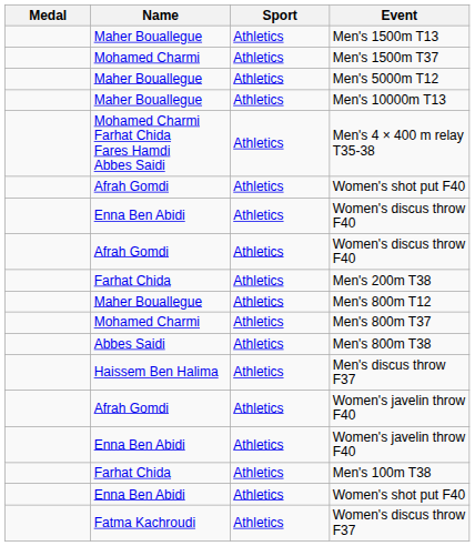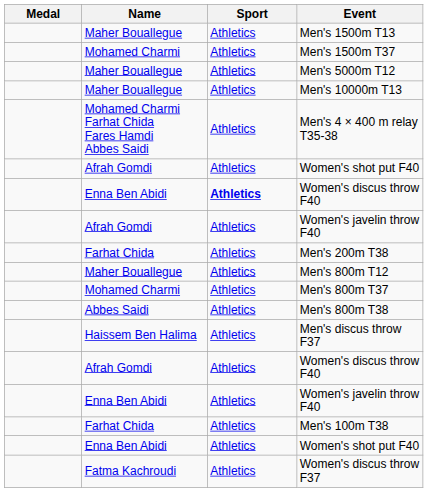 <table class="wikitable">
 <tr>
 <th style="width:6em">Medal</th>
 <th style="width:10em">Name</th>
 <th style="width:7em">Sport</th>
 <th style="width:10em">Event</th>
 </tr>
 <tr>
 <td></td>
 <td><a href='#'>Maher Bouallegue</a></td>
 <td><a href='#'>Athletics</a></td>
 <td>Men's 1500m T13</td>
 </tr>
 <tr>
 <td></td>
 <td><a href='#'>Mohamed Charmi</a></td>
 <td><a href='#'>Athletics</a></td>
 <td>Men's 1500m T37</td>
 </tr>
 <tr>
 <td></td>
 <td><a href='#'>Maher Bouallegue</a></td>
 <td><a href='#'>Athletics</a></td>
 <td>Men's 5000m T12</td>
 </tr>
 <tr>
 <td></td>
 <td><a href='#'>Maher Bouallegue</a></td>
 <td><a href='#'>Athletics</a></td>
 <td>Men's 10000m T13</td>
 </tr>
 <tr>
 <td></td>
 <td><a href='#'>Mohamed Charmi</a><br> <a href='#'>Farhat Chida</a><br> <a href='#'>Fares Hamdi</a><br> <a href='#'>Abbes Saidi</a></td>
 <td><a href='#'>Athletics</a></td>
 <td>Men's 4 × 400 m relay T35-38</td>
 </tr>
 <tr>
 <td></td>
 <td><a href='#'>Afrah Gomdi</a></td>
 <td><a href='#'>Athletics</a></td>
 <td>Women's shot put F40</td>
 </tr>
 <tr>
 <td></td>
 <td><a href='#'>Enna Ben Abidi</a></td>
-<td><a href='#'>Athletics</a></td>
+<td><strong><a href='#'>Athletics</a></strong></td>
 <td>Women's discus throw F40</td>
 </tr>
 <tr>
 <td></td>
 <td><a href='#'>Afrah Gomdi</a></td>
 <td><a href='#'>Athletics</a></td>
-<td>Women's discus throw F40</td>
+<td>Women's javelin throw F40</td>
 </tr>
 <tr>
 <td></td>
 <td><a href='#'>Farhat Chida</a></td>
 <td><a href='#'>Athletics</a></td>
 <td>Men's 200m T38</td>
 </tr>
 <tr>
 <td></td>
 <td><a href='#'>Maher Bouallegue</a></td>
 <td><a href='#'>Athletics</a></td>
 <td>Men's 800m T12</td>
 </tr>
 <tr>
 <td></td>
 <td><a href='#'>Mohamed Charmi</a></td>
 <td><a href='#'>Athletics</a></td>
 <td>Men's 800m T37</td>
 </tr>
 <tr>
 <td></td>
 <td><a href='#'>Abbes Saidi</a></td>
 <td><a href='#'>Athletics</a></td>
 <td>Men's 800m T38</td>
 </tr>
 <tr>
 <td></td>
 <td><a href='#'>Haissem Ben Halima</a></td>
 <td><a href='#'>Athletics</a></td>
 <td>Men's discus throw F37</td>
 </tr>
 <tr>
 <td></td>
 <td><a href='#'>Afrah Gomdi</a></td>
 <td><a href='#'>Athletics</a></td>
-<td>Women's javelin throw F40</td>
+<td>Women's discus throw F40</td>
 </tr>
 <tr>
 <td></td>
 <td><a href='#'>Enna Ben Abidi</a></td>
 <td><a href='#'>Athletics</a></td>
 <td>Women's javelin throw F40</td>
 </tr>
 <tr>
 <td></td>
 <td><a href='#'>Farhat Chida</a></td>
 <td><a href='#'>Athletics</a></td>
 <td>Men's 100m T38</td>
 </tr>
 <tr>
 <td></td>
 <td><a href='#'>Enna Ben Abidi</a></td>
 <td><a href='#'>Athletics</a></td>
 <td>Women's shot put F40</td>
 </tr>
 <tr>
 <td></td>
 <td><a href='#'>Fatma Kachroudi</a></td>
 <td><a href='#'>Athletics</a></td>
 <td>Women's discus throw F37</td>
 </tr>
 </table>
